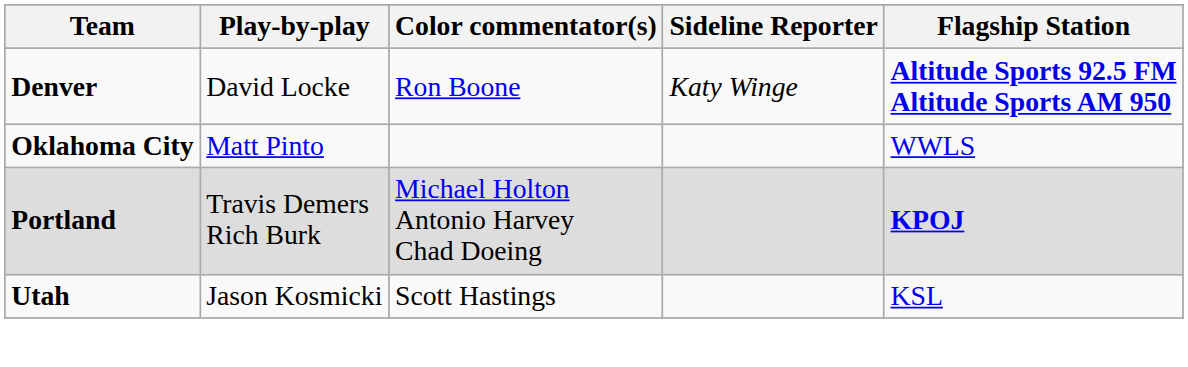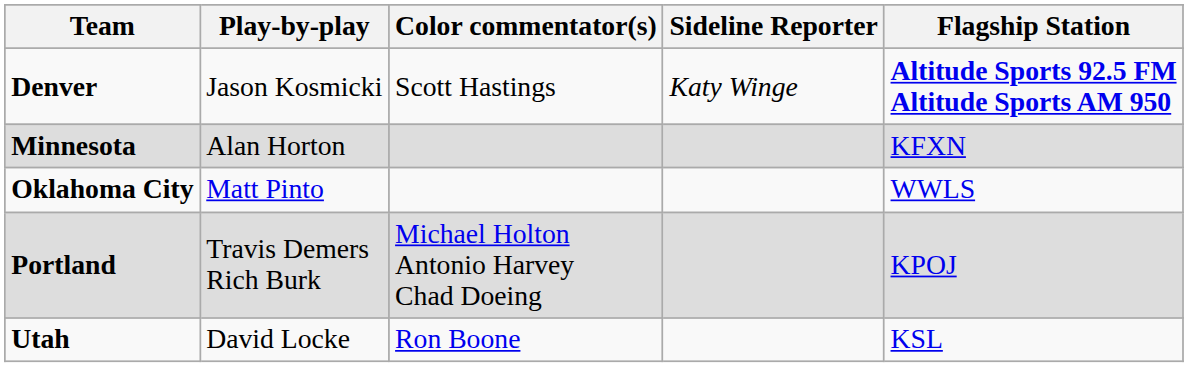 <table class="wikitable">
 <tr>
 <th>Team</th>
 <th>Play-by-play</th>
 <th>Color commentator(s)</th>
 <th>Sideline Reporter</th>
 <th>Flagship Station</th>
 </tr>
 <tr>
 <td><strong>Denver</strong></td>
-<td>David Locke</td>
-<td><a href='#'>Ron Boone</a></td>
+<td>Jason Kosmicki</td>
+<td>Scott Hastings </td>
 <td><em>Katy Winge</em> </td>
 <td><strong><a href='#'>Altitude Sports 92.5 FM</a><br><a href='#'>Altitude Sports AM 950</a></strong></td>
+</tr>
+<tr style="background:#ddd;">
+<td><strong>Minnesota</strong></td>
+<td>Alan Horton</td>
+<td></td>
+<td></td>
+<td><a href='#'>KFXN</a> </td>
 </tr>
 <tr>
 <td><strong>Oklahoma City</strong></td>
 <td><a href='#'>Matt Pinto</a></td>
 <td></td>
 <td></td>
 <td><a href='#'>WWLS</a></td>
 </tr>
 <tr style="background:#ddd;">
 <td><strong>Portland</strong></td>
 <td>Travis Demers <br> Rich Burk </td>
 <td><a href='#'>Michael Holton</a><br> Antonio Harvey  <br> Chad Doeing </td>
 <td></td>
-<td><strong><a href='#'>KPOJ</a></strong></td>
+<td><a href='#'>KPOJ</a></td>
 </tr>
 <tr>
 <td><strong>Utah</strong></td>
-<td>Jason Kosmicki</td>
-<td>Scott Hastings </td>
+<td>David Locke</td>
+<td><a href='#'>Ron Boone</a></td>
 <td></td>
 <td><a href='#'>KSL</a></td>
 </tr>
 </table>
